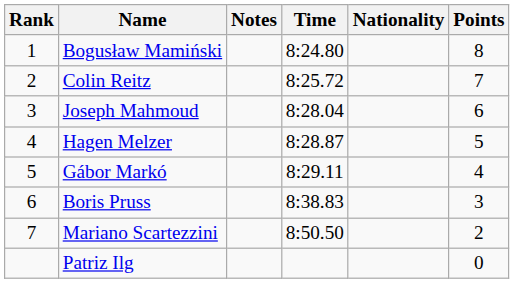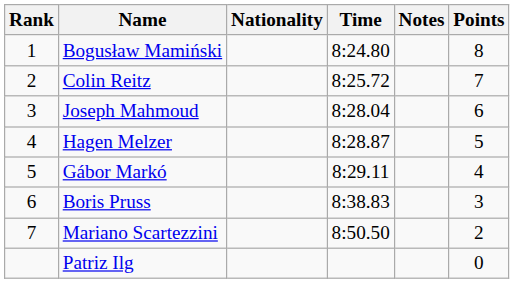 <table class="wikitable sortable" style="text-align:center">
 <tr>
 <th>Rank</th>
 <th>Name</th>
+<th>Nationality</th>
+<th>Time</th>
 <th>Notes</th>
-<th>Time</th>
-<th>Nationality</th>
 <th>Points</th>
 </tr>
 <tr>
 <td>1</td>
 <td align=left><a href='#'>Bogusław Mamiński</a></td>
+<td align=left></td>
+<td>8:24.80</td>
 <td></td>
-<td>8:24.80</td>
-<td align=left></td>
 <td>8</td>
 </tr>
 <tr>
 <td>2</td>
 <td align=left><a href='#'>Colin Reitz</a></td>
+<td align=left></td>
+<td>8:25.72</td>
 <td></td>
-<td>8:25.72</td>
-<td align=left></td>
 <td>7</td>
 </tr>
 <tr>
 <td>3</td>
 <td align=left><a href='#'>Joseph Mahmoud</a></td>
+<td align=left></td>
+<td>8:28.04</td>
 <td></td>
-<td>8:28.04</td>
-<td align=left></td>
 <td>6</td>
 </tr>
 <tr>
 <td>4</td>
 <td align=left><a href='#'>Hagen Melzer</a></td>
+<td align=left></td>
+<td>8:28.87</td>
 <td></td>
-<td>8:28.87</td>
-<td align=left></td>
 <td>5</td>
 </tr>
 <tr>
 <td>5</td>
 <td align=left><a href='#'>Gábor Markó</a></td>
+<td align=left></td>
+<td>8:29.11</td>
 <td></td>
-<td>8:29.11</td>
-<td align=left></td>
 <td>4</td>
 </tr>
 <tr>
 <td>6</td>
 <td align=left><a href='#'>Boris Pruss</a></td>
+<td align=left></td>
+<td>8:38.83</td>
 <td></td>
-<td>8:38.83</td>
-<td align=left></td>
 <td>3</td>
 </tr>
 <tr>
 <td>7</td>
 <td align=left><a href='#'>Mariano Scartezzini</a></td>
+<td align=left></td>
+<td>8:50.50</td>
 <td></td>
-<td>8:50.50</td>
-<td align=left></td>
 <td>2</td>
 </tr>
 <tr>
 <td></td>
 <td align=left><a href='#'>Patriz Ilg</a></td>
+<td align=left></td>
 <td></td>
 <td></td>
-<td align=left></td>
 <td>0</td>
 </tr>
 </table>
